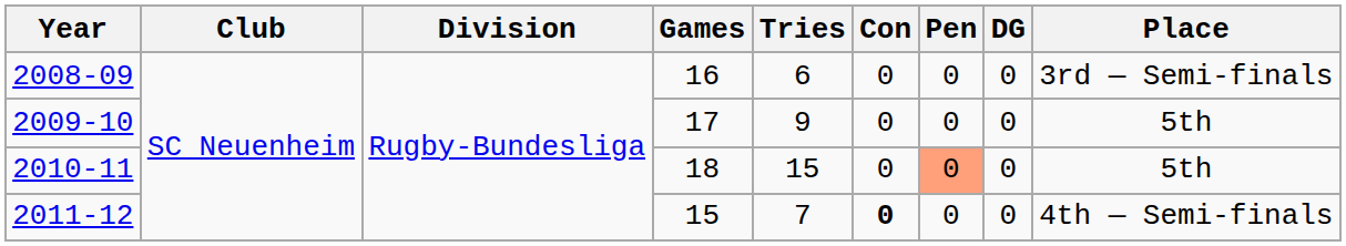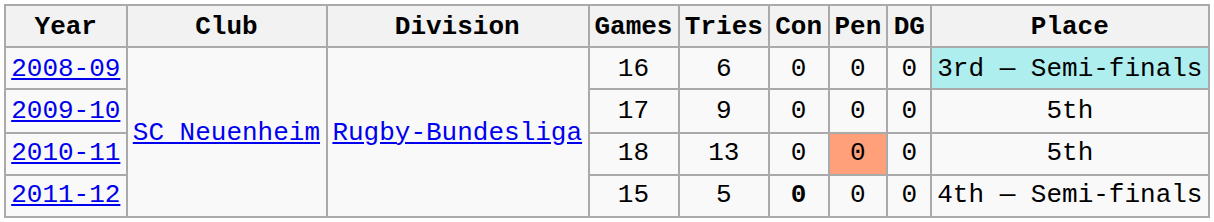 <table class="wikitable">
 <tr>
 <th>Year</th>
 <th>Club</th>
 <th>Division</th>
 <th>Games</th>
 <th>Tries</th>
 <th>Con</th>
 <th>Pen</th>
 <th>DG</th>
 <th>Place</th>
 </tr>
 <tr align="center">
 <td><a href='#'>2008-09</a></td>
 <td rowspan=4><a href='#'>SC Neuenheim</a></td>
 <td rowspan=4><a href='#'>Rugby-Bundesliga</a></td>
 <td>16</td>
 <td>6</td>
 <td>0</td>
 <td>0</td>
 <td>0</td>
-<td>3rd — Semi-finals</td>
+<td style="background: paleturquoise;">3rd — Semi-finals</td>
 </tr>
 <tr align="center">
 <td><a href='#'>2009-10</a></td>
 <td>17</td>
 <td>9</td>
 <td>0</td>
 <td>0</td>
 <td>0</td>
 <td>5th</td>
 </tr>
 <tr align="center">
 <td><a href='#'>2010-11</a></td>
 <td>18</td>
-<td>15</td>
+<td>13</td>
 <td>0</td>
 <td style="background: lightsalmon;">0</td>
 <td>0</td>
 <td>5th</td>
 </tr>
 <tr align="center">
 <td><a href='#'>2011-12</a></td>
 <td>15</td>
-<td>7</td>
+<td>5</td>
 <td><strong>0</strong></td>
 <td>0</td>
 <td>0</td>
 <td>4th — Semi-finals</td>
 </tr>
 </table>
